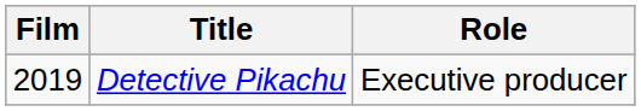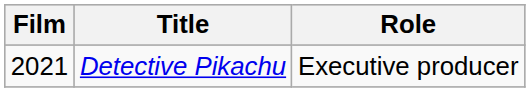 <table class="wikitable">
 <tr>
 <th>Film</th>
 <th>Title</th>
 <th>Role</th>
 </tr>
 <tr>
-<td>2019</td>
+<td>2021</td>
 <td><a href='#'><em>Detective Pikachu</em></a></td>
 <td>Executive producer</td>
 </tr>
 </table>
